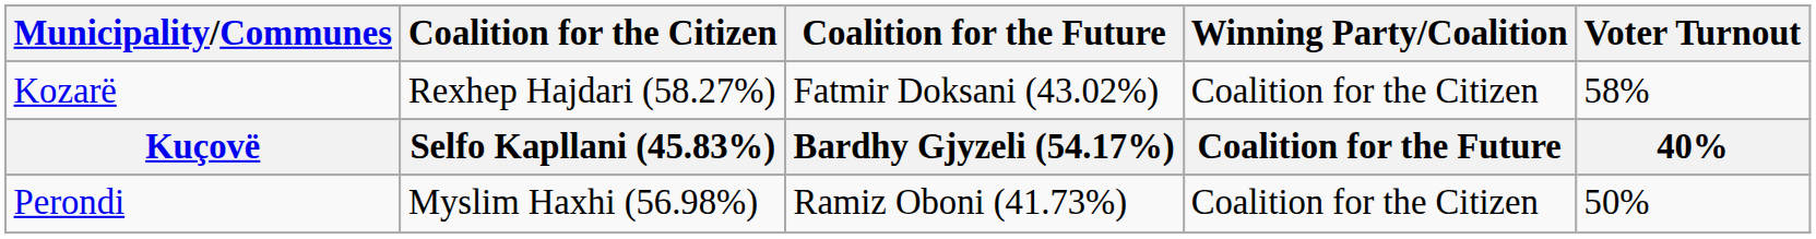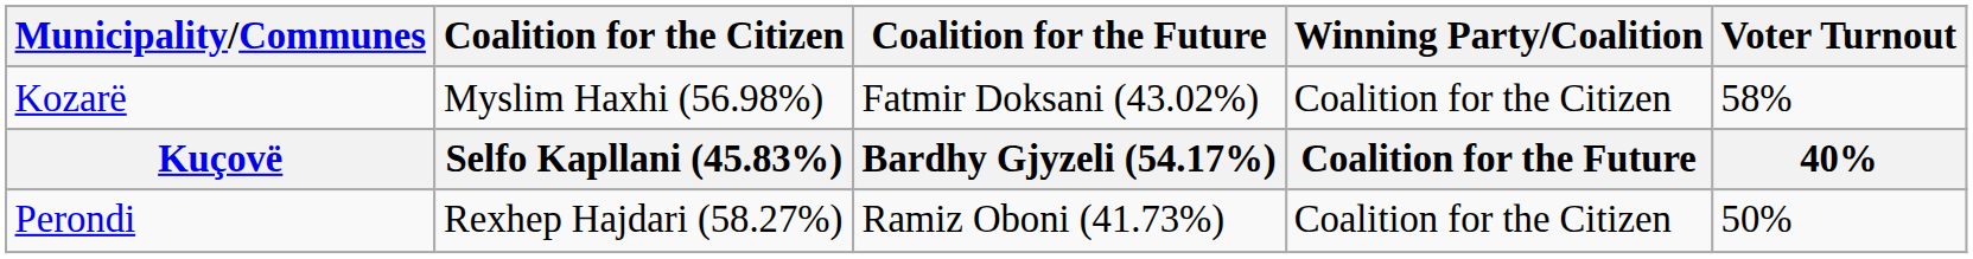 <table class="wikitable">
 <tr>
 <th><a href='#'>Municipality</a>/<a href='#'>Communes</a></th>
 <th>Coalition for the Citizen</th>
 <th>Coalition for the Future</th>
 <th>Winning Party/Coalition</th>
 <th>Voter Turnout</th>
 </tr>
 <tr>
 <td><a href='#'>Kozarë</a></td>
-<td>Rexhep Hajdari (58.27%)</td>
+<td>Myslim Haxhi (56.98%)</td>
 <td>Fatmir Doksani (43.02%)</td>
 <td>Coalition for the Citizen</td>
 <td>58%</td>
 </tr>
 <tr>
 <th><a href='#'>Kuçovë</a></th>
 <th>Selfo Kapllani (45.83%)</th>
 <th>Bardhy Gjyzeli (54.17%)</th>
 <th>Coalition for the Future</th>
 <th>40%</th>
 </tr>
 <tr>
 <td><a href='#'>Perondi</a></td>
-<td>Myslim Haxhi (56.98%)</td>
+<td>Rexhep Hajdari (58.27%)</td>
 <td>Ramiz Oboni (41.73%)</td>
 <td>Coalition for the Citizen</td>
 <td>50%</td>
 </tr>
 </table>
